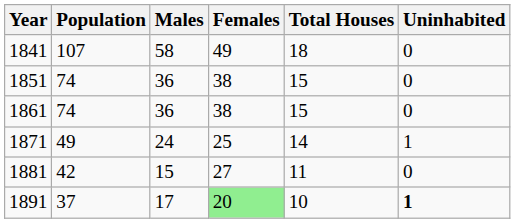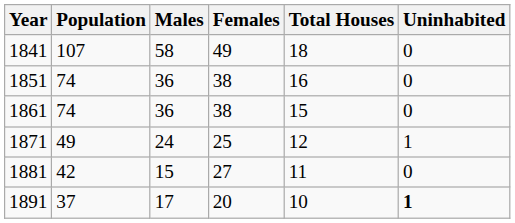 <table class="wikitable">
 <tr>
 <th>Year</th>
 <th>Population</th>
 <th>Males</th>
 <th>Females</th>
 <th>Total Houses</th>
 <th>Uninhabited</th>
 </tr>
 <tr>
 <td>1841</td>
 <td>107</td>
 <td>58</td>
 <td>49</td>
 <td>18</td>
 <td>0</td>
 </tr>
 <tr>
 <td>1851</td>
 <td>74</td>
 <td>36</td>
 <td>38</td>
-<td>15</td>
+<td>16</td>
 <td>0</td>
 </tr>
 <tr>
 <td>1861</td>
 <td>74</td>
 <td>36</td>
 <td>38</td>
 <td>15</td>
 <td>0</td>
 </tr>
 <tr>
 <td>1871</td>
 <td>49</td>
 <td>24</td>
 <td>25</td>
-<td>14</td>
+<td>12</td>
 <td>1</td>
 </tr>
 <tr>
 <td>1881</td>
 <td>42</td>
 <td>15</td>
 <td>27</td>
 <td>11</td>
 <td>0</td>
 </tr>
 <tr>
 <td>1891</td>
 <td>37</td>
 <td>17</td>
-<td style="background: lightgreen;">20</td>
+<td>20</td>
 <td>10</td>
 <td><strong>1</strong></td>
 </tr>
 </table>
